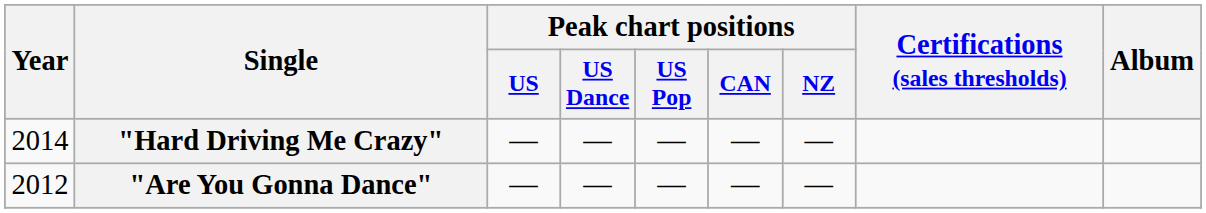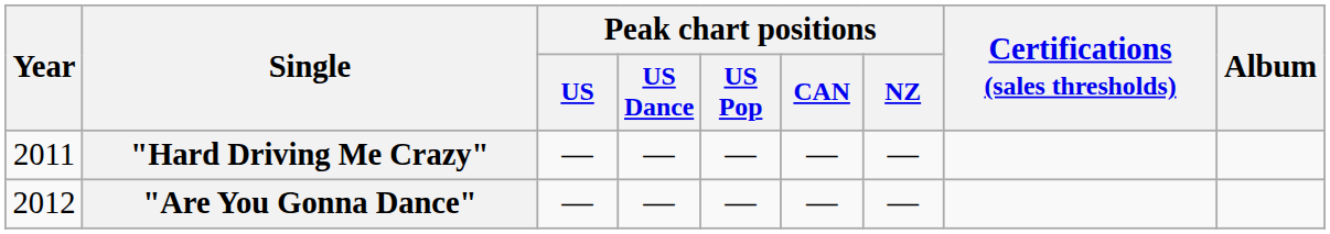 <table class="wikitable plainrowheaders" style="text-align:center;">
 <tr>
 <th rowspan="2">Year</th>
 <th rowspan="2" style="width:14em;">Single</th>
 <th colspan="5">Peak chart positions</th>
 <th style="width:132px;" rowspan="2"><a href='#'>Certifications</a><br><small><a href='#'>(sales thresholds)</a></small></th>
 <th rowspan="2">Album</th>
 </tr>
 <tr style="font-size:smaller;">
 <th style="width:35px;"><a href='#'>US</a><br></th>
 <th style="width:35px;"><a href='#'>US Dance</a><br></th>
 <th style="width:35px;"><a href='#'>US Pop</a><br></th>
 <th style="width:35px;"><a href='#'>CAN</a><br></th>
 <th style="width:35px;"><a href='#'>NZ</a><br></th>
 </tr>
 <tr>
-<td>2014</td>
+<td>2011</td>
 <th scope="row">"Hard Driving Me Crazy"</th>
 <td>—</td>
 <td>—</td>
 <td>—</td>
 <td>—</td>
 <td>—</td>
 <td></td>
 <td></td>
 </tr>
 <tr>
 <td rowspan="2">2012</td>
 <th scope="row">"Are You Gonna Dance"</th>
 <td>—</td>
 <td>—</td>
 <td>—</td>
 <td>—</td>
 <td>—</td>
 <td></td>
 <td></td>
 </tr>
 </table>
